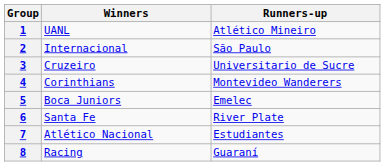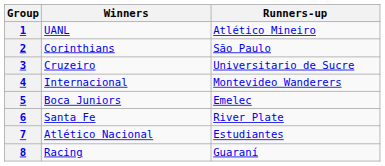 <table class="wikitable">
 <tr>
 <th>Group</th>
 <th width=200>Winners</th>
 <th width=200>Runners-up</th>
 </tr>
 <tr>
 <th><a href='#'>1</a></th>
 <td> <a href='#'>UANL</a></td>
 <td> <a href='#'>Atlético Mineiro</a></td>
 </tr>
 <tr>
 <th><a href='#'>2</a></th>
-<td> <a href='#'>Internacional</a></td>
+<td> <a href='#'>Corinthians</a></td>
 <td> <a href='#'>São Paulo</a></td>
 </tr>
 <tr>
 <th><a href='#'>3</a></th>
 <td> <a href='#'>Cruzeiro</a></td>
 <td> <a href='#'>Universitario de Sucre</a></td>
 </tr>
 <tr>
 <th><a href='#'>4</a></th>
-<td> <a href='#'>Corinthians</a></td>
+<td> <a href='#'>Internacional</a></td>
 <td> <a href='#'>Montevideo Wanderers</a></td>
 </tr>
 <tr>
 <th><a href='#'>5</a></th>
 <td> <a href='#'>Boca Juniors</a></td>
 <td> <a href='#'>Emelec</a></td>
 </tr>
 <tr>
 <th><a href='#'>6</a></th>
 <td> <a href='#'>Santa Fe</a></td>
 <td> <a href='#'>River Plate</a></td>
 </tr>
 <tr>
 <th><a href='#'>7</a></th>
 <td> <a href='#'>Atlético Nacional</a></td>
 <td> <a href='#'>Estudiantes</a></td>
 </tr>
 <tr>
 <th><a href='#'>8</a></th>
 <td> <a href='#'>Racing</a></td>
 <td> <a href='#'>Guaraní</a></td>
 </tr>
 </table>
